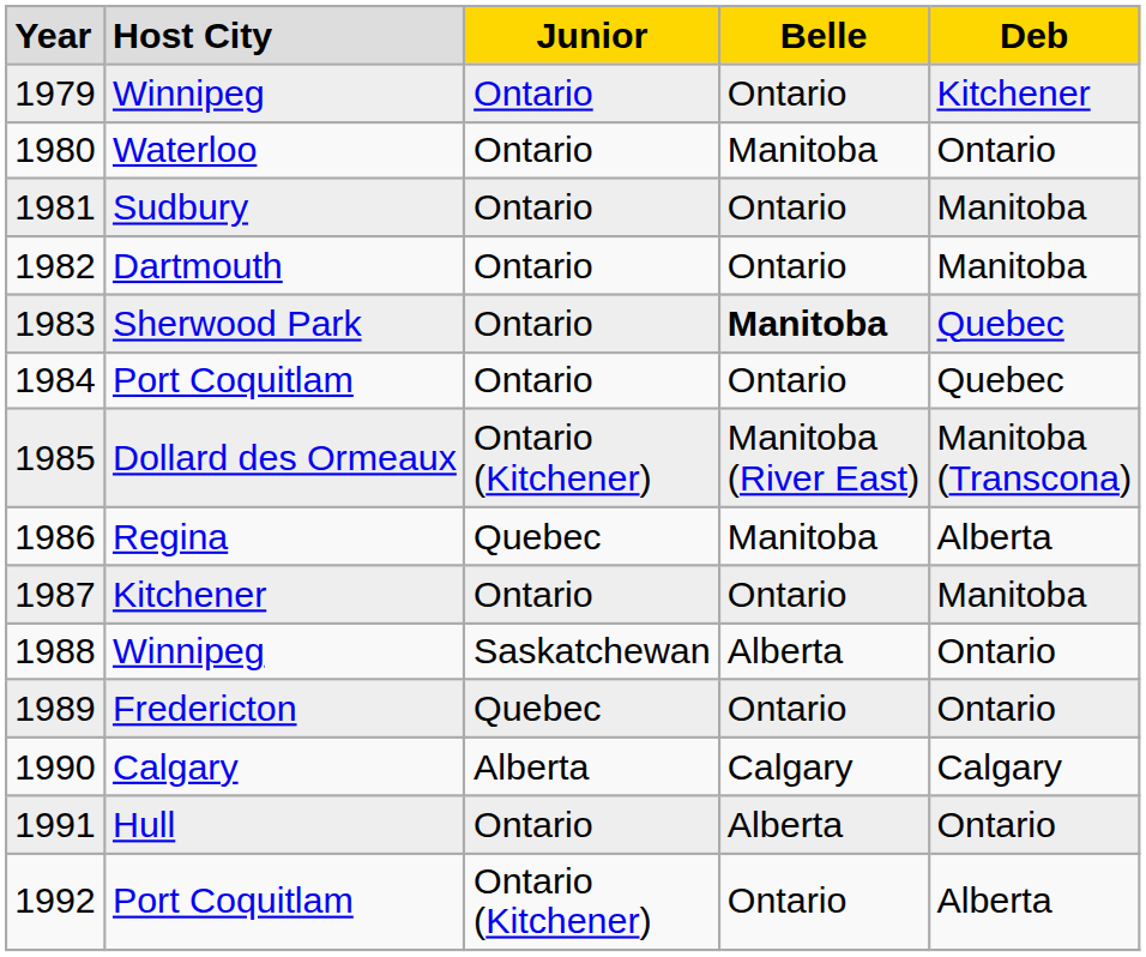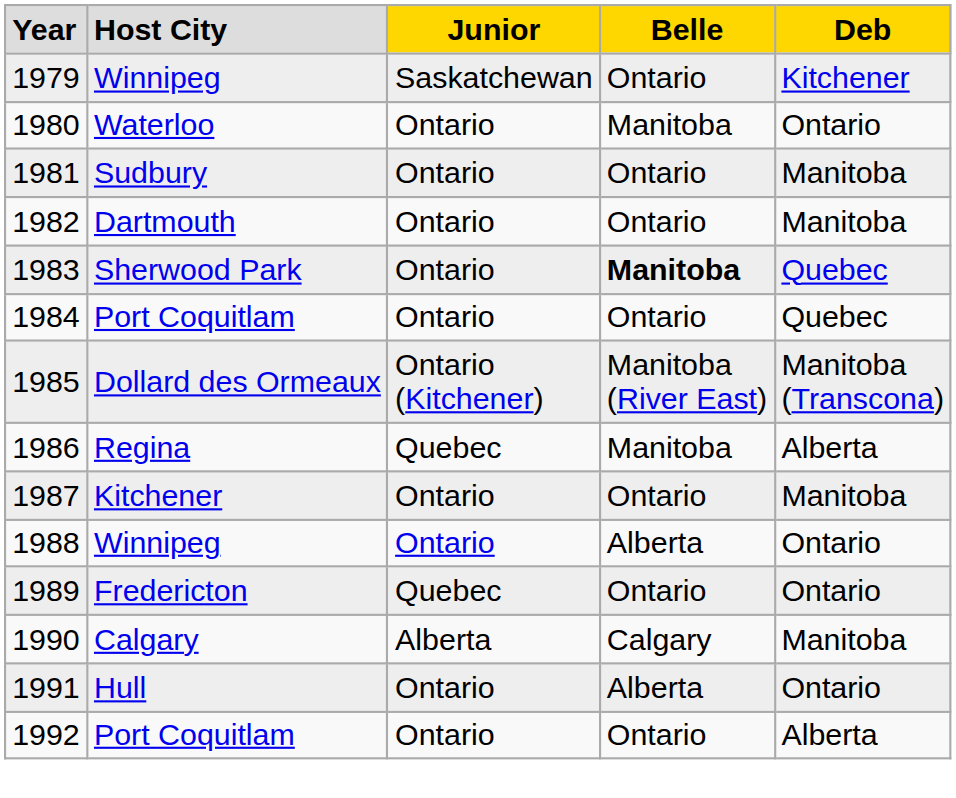 <table class="wikitable" style="text-align:center; font-size:90%">
 <tr align="left" style="font-weight:bold; background-color:#dddddd;" |>
 <td align="left">Year</td>
 <td align="left">Host City</td>
 <td style="background:gold"; align="center">Junior</td>
 <td style="background:gold"; align="center">Belle</td>
 <td style="background:gold"; align="center">Deb</td>
 </tr>
 <tr align="Left" bgcolor="#eeeeee">
 <td align="left">1979</td>
 <td> <a href='#'>Winnipeg</a></td>
-<td> <a href='#'>Ontario</a></td>
+<td> Saskatchewan</td>
 <td> Ontario</td>
 <td> <a href='#'>Kitchener</a></td>
 </tr>
 <tr align="Left">
 <td align="left">1980</td>
 <td> <a href='#'>Waterloo</a></td>
 <td> Ontario</td>
 <td> Manitoba</td>
 <td> Ontario</td>
 </tr>
 <tr align="Left" bgcolor="#eeeeee">
 <td align="left">1981</td>
 <td> <a href='#'>Sudbury</a></td>
 <td> Ontario</td>
 <td> Ontario</td>
 <td> Manitoba</td>
 </tr>
 <tr align="Left">
 <td align="left">1982</td>
 <td> <a href='#'>Dartmouth</a></td>
 <td> Ontario</td>
 <td> Ontario</td>
 <td> Manitoba</td>
 </tr>
 <tr align="Left" bgcolor="#eeeeee">
 <td align="left">1983</td>
 <td> <a href='#'>Sherwood Park</a></td>
 <td> Ontario</td>
 <td><strong> Manitoba</strong></td>
 <td> <a href='#'>Quebec</a></td>
 </tr>
 <tr align="Left">
 <td align="left">1984</td>
 <td> <a href='#'>Port Coquitlam</a></td>
 <td> Ontario</td>
 <td> Ontario</td>
 <td> Quebec</td>
 </tr>
 <tr align="Left" bgcolor="#eeeeee">
 <td align="left">1985</td>
 <td> <a href='#'>Dollard des Ormeaux</a></td>
 <td> Ontario <br> (<a href='#'>Kitchener</a>)</td>
 <td> Manitoba <br> (<a href='#'>River East</a>)</td>
 <td> Manitoba <br> (<a href='#'>Transcona</a>)</td>
 </tr>
 <tr align="Left">
 <td align="left">1986</td>
 <td> <a href='#'>Regina</a></td>
 <td> Quebec</td>
 <td> Manitoba</td>
 <td> Alberta</td>
 </tr>
 <tr align="Left" bgcolor="#eeeeee">
 <td align="left">1987</td>
 <td> <a href='#'>Kitchener</a></td>
 <td> Ontario</td>
 <td> Ontario</td>
 <td> Manitoba</td>
 </tr>
 <tr align="Left">
 <td align="left">1988</td>
 <td> <a href='#'>Winnipeg</a></td>
-<td> Saskatchewan</td>
+<td> <a href='#'>Ontario</a></td>
 <td> Alberta</td>
 <td> Ontario</td>
 </tr>
 <tr align="Left" bgcolor="#eeeeee">
 <td align="left">1989</td>
 <td> <a href='#'>Fredericton</a></td>
 <td> Quebec</td>
 <td> Ontario</td>
 <td> Ontario</td>
 </tr>
 <tr align="Left">
 <td align="left">1990</td>
 <td> <a href='#'>Calgary</a></td>
 <td>  Alberta</td>
 <td> Calgary</td>
-<td> Calgary</td>
+<td> Manitoba</td>
 </tr>
 <tr align="Left" bgcolor="#eeeeee">
 <td align="left">1991</td>
 <td> <a href='#'>Hull</a></td>
 <td> Ontario</td>
 <td> Alberta</td>
 <td> Ontario</td>
 </tr>
 <tr align="Left">
 <td align="left">1992</td>
 <td> <a href='#'>Port Coquitlam</a></td>
-<td> Ontario <br> (<a href='#'>Kitchener</a>)</td>
+<td> Ontario</td>
 <td> Ontario</td>
 <td> Alberta</td>
 </tr>
 </table>
